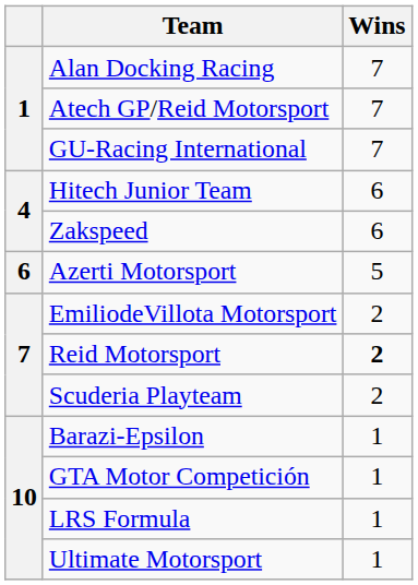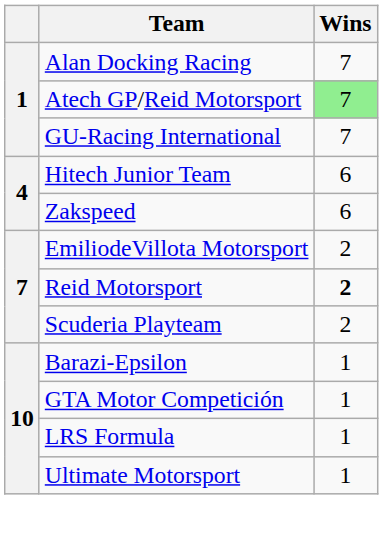 <table class="wikitable" style="float:left; margin-right:1em;">
 <tr>
 <th></th>
 <th>Team</th>
 <th>Wins</th>
 </tr>
 <tr>
 <th rowspan=3>1</th>
 <td> <a href='#'>Alan Docking Racing</a></td>
 <td align=center>7</td>
 </tr>
 <tr>
 <td> <a href='#'>Atech GP</a>/<a href='#'>Reid Motorsport</a></td>
-<td align=center>7</td>
+<td align=center style="background: lightgreen;">7</td>
 </tr>
 <tr>
 <td> <a href='#'>GU-Racing International</a></td>
 <td align=center>7</td>
 </tr>
 <tr>
 <th rowspan=2>4</th>
 <td> <a href='#'>Hitech Junior Team</a></td>
 <td align=center>6</td>
 </tr>
 <tr>
 <td> <a href='#'>Zakspeed</a></td>
 <td align=center>6</td>
-</tr>
-<tr>
-<th>6</th>
-<td> <a href='#'>Azerti Motorsport</a></td>
-<td align=center>5</td>
 </tr>
 <tr>
 <th rowspan=3>7</th>
 <td> <a href='#'>EmiliodeVillota Motorsport</a></td>
 <td align=center>2</td>
 </tr>
 <tr>
 <td> <a href='#'>Reid Motorsport</a></td>
 <td align=center><strong>2</strong></td>
 </tr>
 <tr>
 <td> <a href='#'>Scuderia Playteam</a></td>
 <td align=center>2</td>
 </tr>
 <tr>
 <th rowspan=4>10</th>
 <td> <a href='#'>Barazi-Epsilon</a></td>
 <td align=center>1</td>
 </tr>
 <tr>
 <td> <a href='#'>GTA Motor Competición</a></td>
 <td align=center>1</td>
 </tr>
 <tr>
 <td> <a href='#'>LRS Formula</a></td>
 <td align=center>1</td>
 </tr>
 <tr>
 <td> <a href='#'>Ultimate Motorsport</a></td>
 <td align=center>1</td>
 </tr>
 </table>
